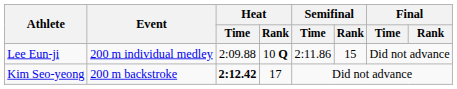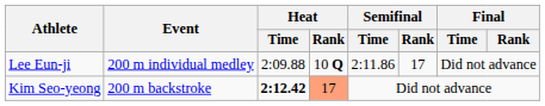 <table class=wikitable style="font-size:90%;">
 <tr>
 <th rowspan=2>Athlete</th>
 <th rowspan=2>Event</th>
 <th colspan=2>Heat</th>
 <th colspan=2>Semifinal</th>
 <th colspan=2>Final</th>
 </tr>
 <tr style="font-size:95%">
 <th>Time</th>
 <th>Rank</th>
 <th>Time</th>
 <th>Rank</th>
 <th>Time</th>
 <th>Rank</th>
 </tr>
 <tr align=center>
 <td align=left><a href='#'>Lee Eun-ji</a></td>
 <td align=left><a href='#'>200 m individual medley</a></td>
 <td>2:09.88</td>
 <td>10 <strong>Q</strong></td>
 <td>2:11.86</td>
-<td>15</td>
+<td>17</td>
 <td colspan=2>Did not advance</td>
 </tr>
 <tr align=center>
 <td align=left><a href='#'>Kim Seo-yeong</a></td>
 <td align=left><a href='#'>200 m backstroke</a></td>
 <td><strong>2:12.42</strong></td>
-<td>17</td>
+<td style="background: lightsalmon;">17</td>
 <td colspan=4>Did not advance</td>
 </tr>
 </table>
